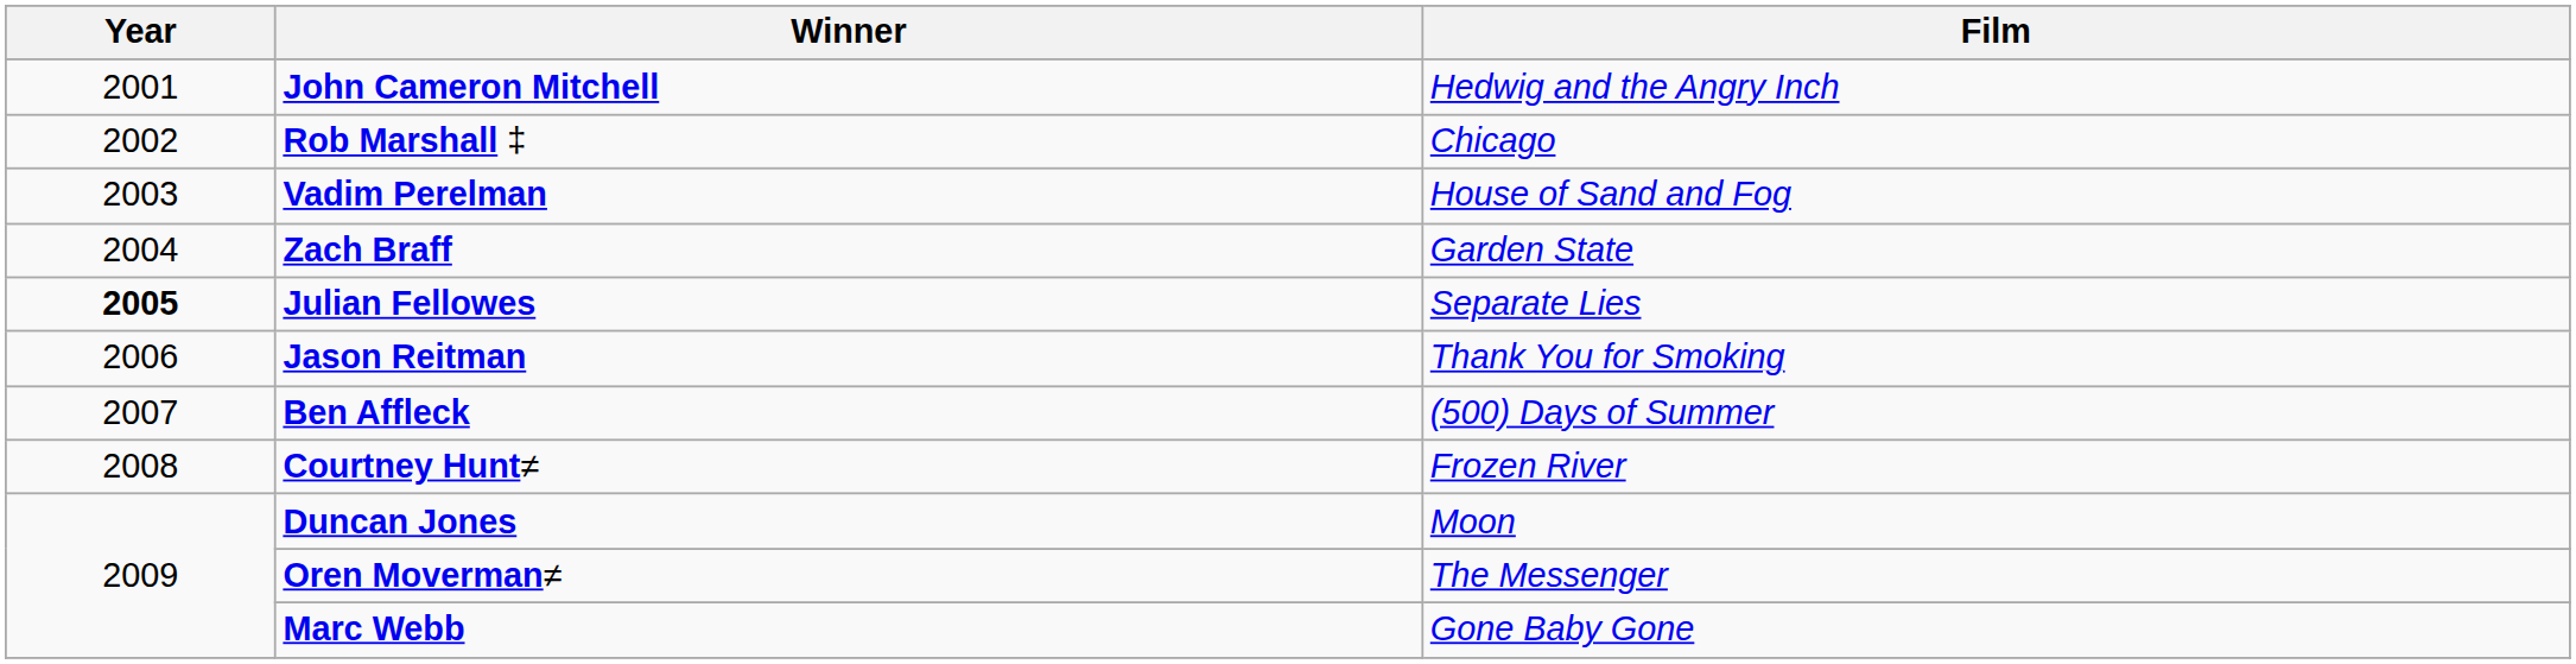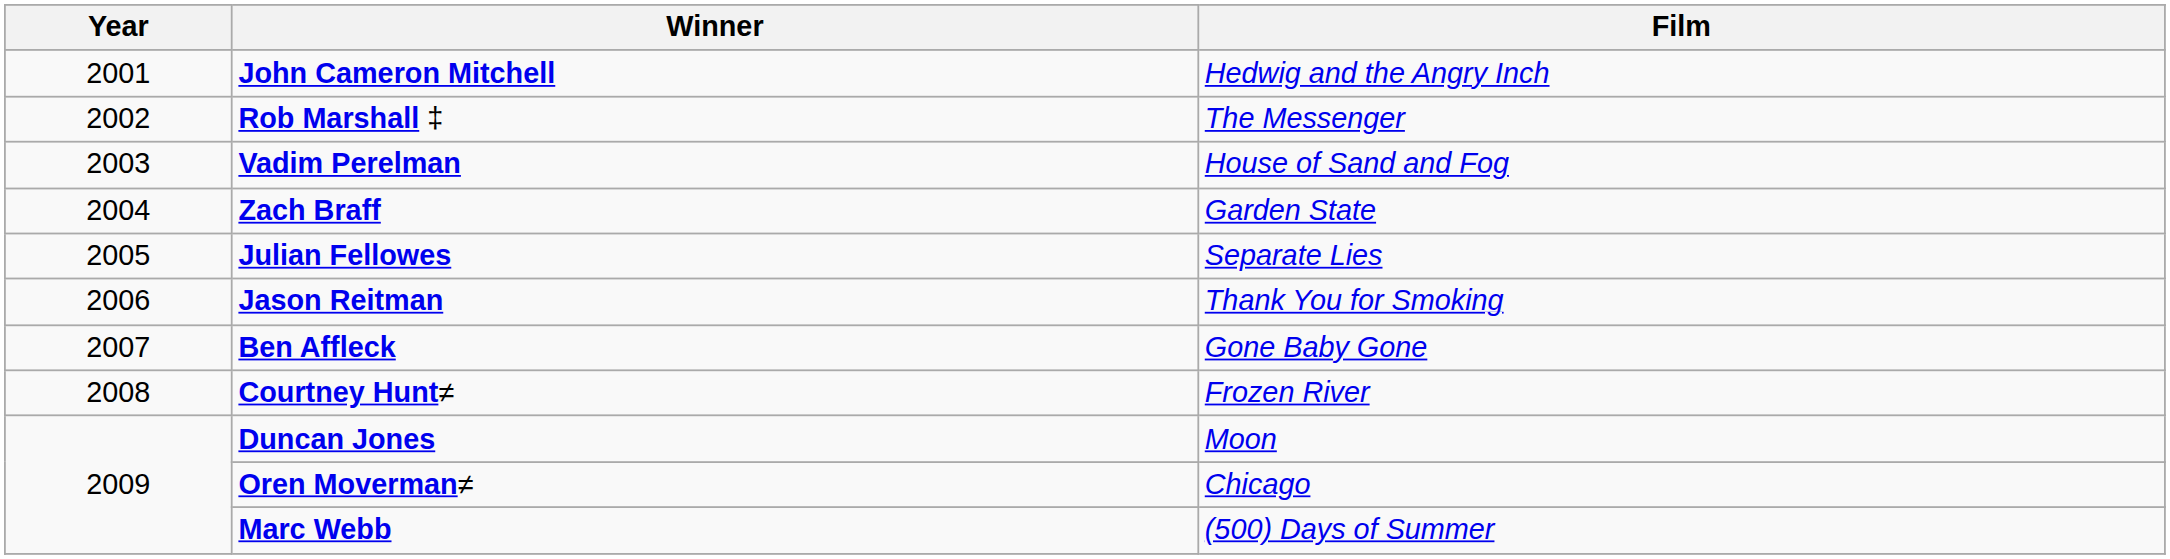 <table class="wikitable" width="95%" cellpadding="5">
 <tr>
 <th width="100"><strong>Year</strong></th>
 <th width="450"><strong>Winner</strong></th>
 <th width="450"><strong>Film</strong></th>
 </tr>
 <tr>
 <td style="text-align:center;">2001</td>
 <td><strong><a href='#'>John Cameron Mitchell </a></strong></td>
 <td><em><a href='#'>Hedwig and the Angry Inch</a></em></td>
 </tr>
 <tr>
 <td style="text-align:center;">2002</td>
 <td><strong><a href='#'>Rob Marshall</a></strong> ‡</td>
-<td><em><a href='#'>Chicago</a></em></td>
+<td><em><a href='#'>The Messenger</a></em></td>
 </tr>
 <tr>
 <td style="text-align:center;">2003</td>
 <td><strong><a href='#'>Vadim Perelman</a></strong></td>
 <td><em><a href='#'>House of Sand and Fog</a></em></td>
 </tr>
 <tr>
 <td style="text-align:center;">2004</td>
 <td><strong><a href='#'>Zach Braff</a></strong></td>
 <td><em><a href='#'>Garden State</a></em></td>
 </tr>
 <tr>
-<td style="text-align:center;"><strong>2005</strong></td>
+<td style="text-align:center;">2005</td>
 <td><strong><a href='#'>Julian Fellowes</a></strong></td>
 <td><em><a href='#'>Separate Lies</a></em></td>
 </tr>
 <tr>
 <td style="text-align:center;">2006</td>
 <td><strong><a href='#'>Jason Reitman</a></strong></td>
 <td><em><a href='#'>Thank You for Smoking</a></em></td>
 </tr>
 <tr>
 <td style="text-align:center;">2007</td>
 <td><strong><a href='#'>Ben Affleck</a></strong></td>
-<td><em><a href='#'>(500) Days of Summer</a></em></td>
+<td><em><a href='#'>Gone Baby Gone</a></em></td>
 </tr>
 <tr>
 <td style="text-align:center;">2008</td>
 <td><strong><a href='#'>Courtney Hunt</a></strong>≠</td>
 <td><em><a href='#'>Frozen River</a></em></td>
 </tr>
 <tr>
 <td rowspan="3" style="text-align:center;">2009</td>
 <td><strong><a href='#'>Duncan Jones</a></strong></td>
 <td><em><a href='#'>Moon</a></em></td>
 </tr>
 <tr>
 <td><strong><a href='#'>Oren Moverman</a></strong>≠</td>
-<td><em><a href='#'>The Messenger</a></em></td>
+<td><em><a href='#'>Chicago</a></em></td>
 </tr>
 <tr>
 <td><strong><a href='#'>Marc Webb</a></strong></td>
-<td><em><a href='#'>Gone Baby Gone</a></em></td>
+<td><em><a href='#'>(500) Days of Summer</a></em></td>
 </tr>
 </table>
